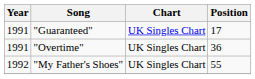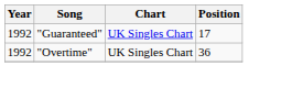 <table class="wikitable">
 <tr>
 <th>Year</th>
 <th>Song</th>
 <th>Chart</th>
 <th>Position</th>
 </tr>
 <tr>
-<td>1991</td>
+<td>1992</td>
 <td>"Guaranteed"</td>
 <td><a href='#'>UK Singles Chart</a></td>
 <td>17</td>
 </tr>
 <tr>
-<td>1991</td>
+<td>1992</td>
 <td>"Overtime"</td>
 <td>UK Singles Chart</td>
 <td>36</td>
 </tr>
 <tr>
-<td>1992</td>
-<td>"My Father's Shoes"</td>
-<td>UK Singles Chart</td>
-<td>55</td>
-</tr>
-<tr>
 </tr>
 </table>
